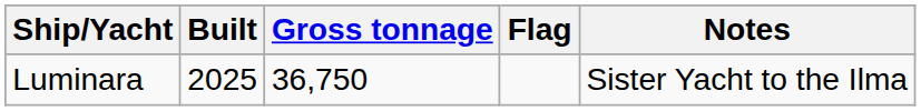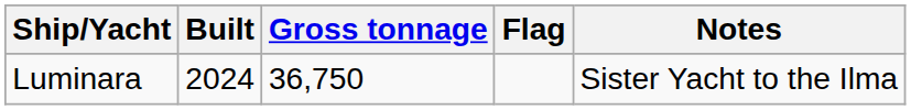 <table class="wikitable">
 <tr>
 <th>Ship/Yacht</th>
 <th>Built</th>
 <th><a href='#'>Gross tonnage</a></th>
 <th>Flag</th>
 <th>Notes</th>
 </tr>
 <tr>
 <td>Luminara</td>
-<td>2025</td>
+<td>2024</td>
 <td>36,750</td>
 <td></td>
 <td>Sister Yacht to the Ilma</td>
 </tr>
 </table>
